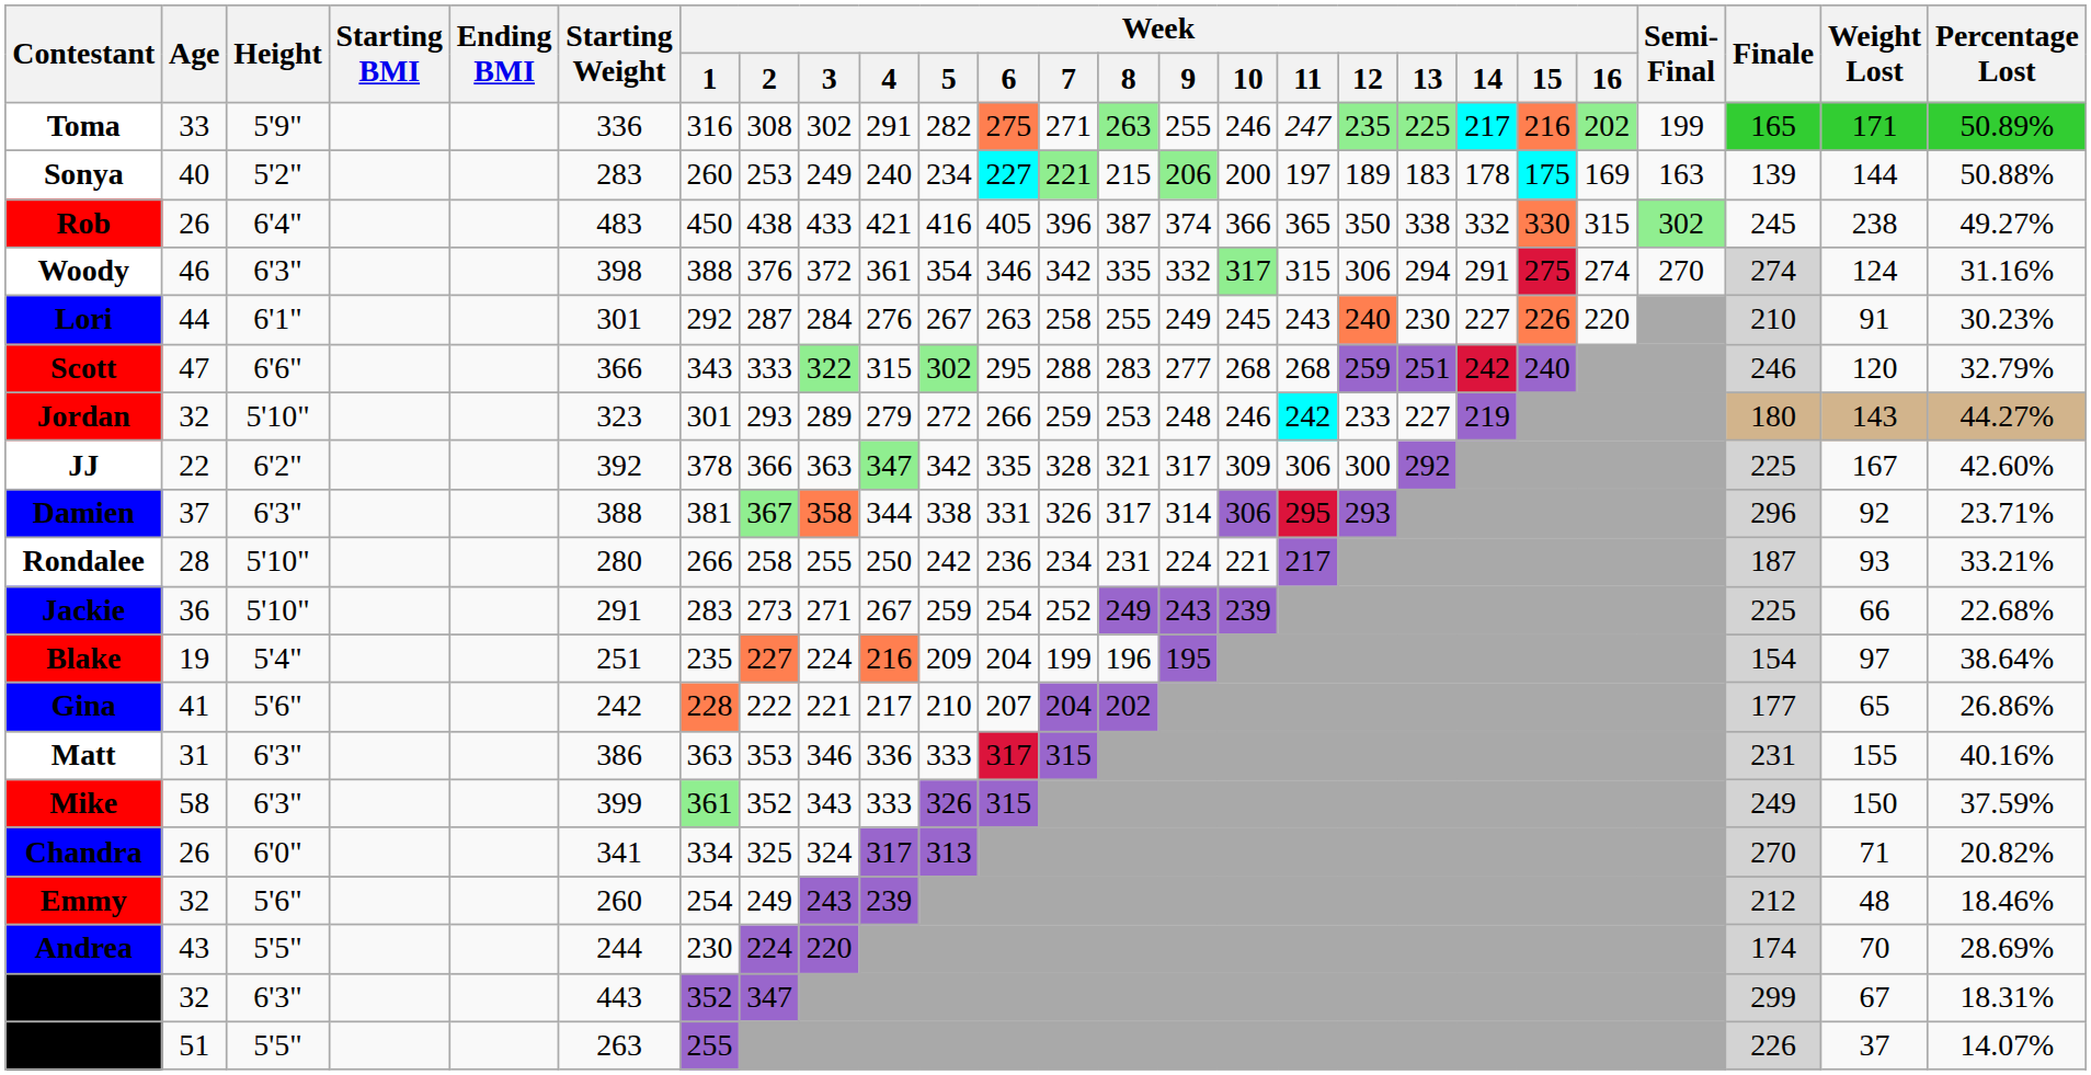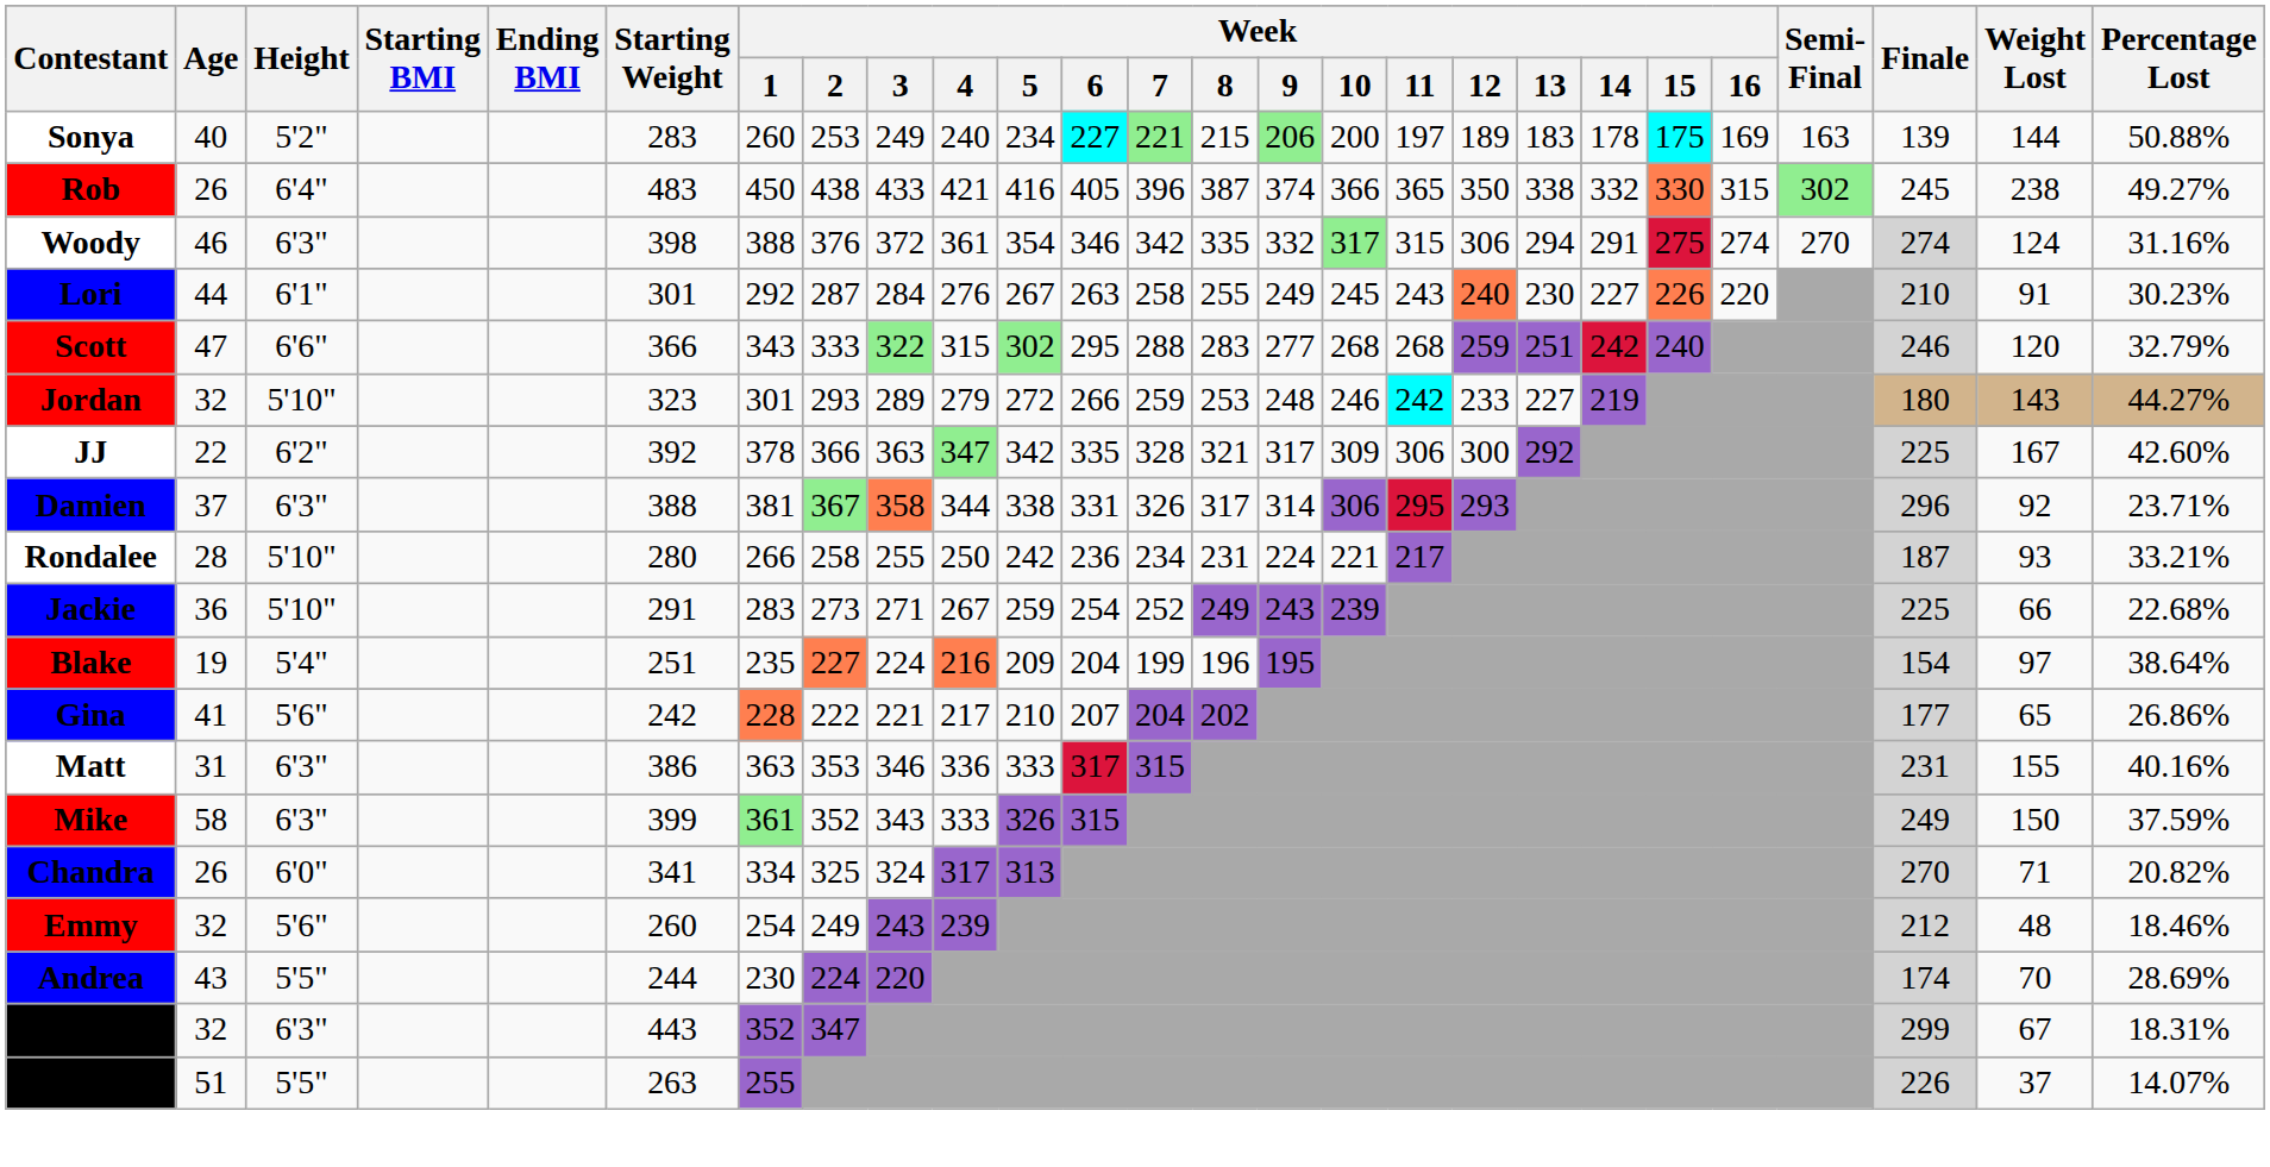 <table class="wikitable sortable"  style="text-align:center; margin:auto;">
 <tr>
 <th rowspan="2">Contestant</th>
 <th rowspan="2">Age</th>
 <th rowspan="2">Height</th>
 <th rowspan="2">Starting<br><a href='#'>BMI</a></th>
 <th rowspan="2">Ending<br><a href='#'>BMI</a></th>
 <th rowspan="2">Starting<br>Weight</th>
 <th colspan="16">Week</th>
 <th rowspan="2">Semi-<br>Final</th>
 <th rowspan="2">Finale</th>
 <th rowspan="2">Weight<br>Lost</th>
 <th rowspan="2">Percentage<br>Lost</th>
 </tr>
 <tr>
 <th>1</th>
 <th>2</th>
 <th>3</th>
 <th>4</th>
 <th>5</th>
 <th>6</th>
 <th>7</th>
 <th>8</th>
 <th>9</th>
 <th>10</th>
 <th>11</th>
 <th>12</th>
 <th>13</th>
 <th>14</th>
 <th>15</th>
 <th>16</th>
-</tr>
-<tr>
-<td style="background:white;"><span><strong>Toma</strong></span></td>
-<td>33</td>
-<td>5'9"</td>
-<td></td>
-<td></td>
-<td>336</td>
-<td>316</td>
-<td>308</td>
-<td>302</td>
-<td>291</td>
-<td>282</td>
-<td style="background:coral;">275</td>
-<td>271</td>
-<td style="background:lightgreen;">263</td>
-<td>255</td>
-<td>246</td>
-<td><em>247</em></td>
-<td style="background:lightgreen;">235</td>
-<td style="background:lightgreen;">225</td>
-<td style="background:aqua;">217</td>
-<td style="background:coral;">216</td>
-<td style="background:lightgreen;">202</td>
-<td>199</td>
-<td style="background:limegreen;">165</td>
-<td style="background:limegreen;">171</td>
-<td style="background:limegreen;">50.89%</td>
 </tr>
 <tr>
 <td style="background:white;"><span><strong>Sonya</strong></span></td>
 <td>40</td>
 <td>5'2"</td>
 <td></td>
 <td></td>
 <td>283</td>
 <td>260</td>
 <td>253</td>
 <td>249</td>
 <td>240</td>
 <td>234</td>
 <td style="background:cyan;">227</td>
 <td style="background:lightgreen;">221</td>
 <td>215</td>
 <td style="background:lightgreen;">206</td>
 <td>200</td>
 <td>197</td>
 <td>189</td>
 <td>183</td>
 <td>178</td>
 <td style="background:cyan;">175</td>
 <td>169</td>
 <td>163</td>
 <td>139</td>
 <td>144</td>
 <td>50.88%</td>
 </tr>
 <tr>
 <td style="background:red;"><span><strong>Rob</strong></span></td>
 <td>26</td>
 <td>6'4"</td>
 <td></td>
 <td></td>
 <td>483</td>
 <td>450</td>
 <td>438</td>
 <td>433</td>
 <td>421</td>
 <td>416</td>
 <td>405</td>
 <td>396</td>
 <td>387</td>
 <td>374</td>
 <td>366</td>
 <td>365</td>
 <td>350</td>
 <td>338</td>
 <td>332</td>
 <td style="background:coral;">330</td>
 <td>315</td>
 <td style="background:lightgreen;">302</td>
 <td>245</td>
 <td>238</td>
 <td>49.27%</td>
 </tr>
 <tr>
 <td style="background:white;"><span><strong>Woody</strong></span></td>
 <td>46</td>
 <td>6'3"</td>
 <td></td>
 <td></td>
 <td>398</td>
 <td>388</td>
 <td>376</td>
 <td>372</td>
 <td>361</td>
 <td>354</td>
 <td>346</td>
 <td>342</td>
 <td>335</td>
 <td>332</td>
 <td style="background:lightgreen;">317</td>
 <td>315</td>
 <td>306</td>
 <td>294</td>
 <td>291</td>
 <td style="background:crimson;">275</td>
 <td>274</td>
 <td>270</td>
 <td style="background:lightgrey;">274</td>
 <td>124</td>
 <td>31.16%</td>
 </tr>
 <tr>
 <td style="background:blue;"><span><strong>Lori</strong></span></td>
 <td>44</td>
 <td>6'1"</td>
 <td></td>
 <td></td>
 <td>301</td>
 <td>292</td>
 <td>287</td>
 <td>284</td>
 <td>276</td>
 <td>267</td>
 <td>263</td>
 <td>258</td>
 <td>255</td>
 <td>249</td>
 <td>245</td>
 <td>243</td>
 <td style="background:coral;">240</td>
 <td>230</td>
 <td>227</td>
 <td style="background:coral;">226</td>
 <td>220</td>
 <td style="background:darkgrey;" colspan="1"></td>
 <td style="background:lightgrey;">210</td>
 <td>91</td>
 <td>30.23%</td>
 </tr>
 <tr>
 <td style="background:red;"><span><strong>Scott</strong></span></td>
 <td>47</td>
 <td>6'6"</td>
 <td></td>
 <td></td>
 <td>366</td>
 <td>343</td>
 <td>333</td>
 <td style="background:lightgreen;">322</td>
 <td>315</td>
 <td style="background:lightgreen;">302</td>
 <td>295</td>
 <td>288</td>
 <td>283</td>
 <td>277</td>
 <td>268</td>
 <td>268</td>
 <td style="background:#96c;">259</td>
 <td style="background:#96c;">251</td>
 <td style="background:crimson;">242</td>
 <td style="background:#96c;">240</td>
 <td style="background:darkgrey;" colspan="2"></td>
 <td style="background:lightgrey;">246</td>
 <td>120</td>
 <td>32.79%</td>
 </tr>
 <tr>
 <td style="background:red;"><span><strong>Jordan</strong></span></td>
 <td>32</td>
 <td>5'10"</td>
 <td></td>
 <td></td>
 <td>323</td>
 <td>301</td>
 <td>293</td>
 <td>289</td>
 <td>279</td>
 <td>272</td>
 <td>266</td>
 <td>259</td>
 <td>253</td>
 <td>248</td>
 <td>246</td>
 <td style="background:cyan;">242</td>
 <td>233</td>
 <td>227</td>
 <td style="background:#96c;">219</td>
 <td style="background:darkgrey;" colspan="3"></td>
 <td style="background:tan;">180</td>
 <td style="background:tan;">143</td>
 <td style="background:tan;">44.27%</td>
 </tr>
 <tr>
 <td style="background:white;"><span><strong>JJ</strong></span></td>
 <td>22</td>
 <td>6'2"</td>
 <td></td>
 <td></td>
 <td>392</td>
 <td>378</td>
 <td>366</td>
 <td>363</td>
 <td style="background:lightgreen;">347</td>
 <td>342</td>
 <td>335</td>
 <td>328</td>
 <td>321</td>
 <td>317</td>
 <td>309</td>
 <td>306</td>
 <td>300</td>
 <td style="background:#96c;">292</td>
 <td style="background:darkgrey;" colspan="4"></td>
 <td style="background:lightgrey;">225</td>
 <td>167</td>
 <td>42.60%</td>
 </tr>
 <tr>
 <td style="background:blue;"><span><strong>Damien</strong></span></td>
 <td>37</td>
 <td>6'3"</td>
 <td></td>
 <td></td>
 <td>388</td>
 <td>381</td>
 <td style="background:lightgreen;">367</td>
 <td bgcolor="coral">358</td>
 <td>344</td>
 <td>338</td>
 <td>331</td>
 <td>326</td>
 <td>317</td>
 <td>314</td>
 <td style="background:#96c;">306</td>
 <td style="background:crimson;">295</td>
 <td style="background:#96c;">293</td>
 <td style="background:darkgrey;" colspan="5"></td>
 <td style="background:lightgrey;">296</td>
 <td>92</td>
 <td>23.71%</td>
 </tr>
 <tr>
 <td style="background:white;"><span><strong>Rondalee</strong></span></td>
 <td>28</td>
 <td>5'10"</td>
 <td></td>
 <td></td>
 <td>280</td>
 <td>266</td>
 <td>258</td>
 <td>255</td>
 <td>250</td>
 <td>242</td>
 <td>236</td>
 <td>234</td>
 <td>231</td>
 <td>224</td>
 <td>221</td>
 <td style="background:#96c;">217</td>
 <td style="background:darkgrey;" colspan="6"></td>
 <td style="background:lightgrey;">187</td>
 <td>93</td>
 <td>33.21%</td>
 </tr>
 <tr>
 <td style="background:blue;"><span><strong>Jackie</strong></span></td>
 <td>36</td>
 <td>5'10"</td>
 <td></td>
 <td></td>
 <td>291</td>
 <td>283</td>
 <td>273</td>
 <td>271</td>
 <td>267</td>
 <td>259</td>
 <td>254</td>
 <td>252</td>
 <td style="background:#96c;">249</td>
 <td style="background:#96c;">243</td>
 <td style="background:#96c;">239</td>
 <td style="background:darkgrey;" colspan="7"></td>
 <td style="background:lightgrey;">225</td>
 <td>66</td>
 <td>22.68%</td>
 </tr>
 <tr>
 <td style="background:red;"><span><strong>Blake</strong></span></td>
 <td>19</td>
 <td>5'4"</td>
 <td></td>
 <td></td>
 <td>251</td>
 <td>235</td>
 <td bgcolor="coral">227</td>
 <td>224</td>
 <td bgcolor="coral">216</td>
 <td>209</td>
 <td>204</td>
 <td>199</td>
 <td>196</td>
 <td style="background:#96c;">195</td>
 <td style="background:darkgrey;" colspan="8"></td>
 <td style="background:lightgrey;">154</td>
 <td>97</td>
 <td>38.64%</td>
 </tr>
 <tr>
 <td style="background:blue;"><span><strong>Gina</strong></span></td>
 <td>41</td>
 <td>5'6"</td>
 <td></td>
 <td></td>
 <td>242</td>
 <td bgcolor="coral">228</td>
 <td>222</td>
 <td>221</td>
 <td>217</td>
 <td>210</td>
 <td>207</td>
 <td style="background:#96c;">204</td>
 <td style="background:#96c;">202</td>
 <td style="background:darkgrey;" colspan="9"></td>
 <td style="background:lightgrey;">177</td>
 <td>65</td>
 <td>26.86%</td>
 </tr>
 <tr>
 <td style="background:white;"><span><strong>Matt</strong></span></td>
 <td>31</td>
 <td>6'3"</td>
 <td></td>
 <td></td>
 <td>386</td>
 <td>363</td>
 <td>353</td>
 <td>346</td>
 <td>336</td>
 <td>333</td>
 <td style="background:crimson;">317</td>
 <td style="background:#96c;">315</td>
 <td style="background:darkgrey;" colspan="10"></td>
 <td style="background:lightgrey;">231</td>
 <td>155</td>
 <td>40.16%</td>
 </tr>
 <tr>
 <td style="background:red;"><span><strong>Mike</strong></span></td>
 <td>58</td>
 <td>6'3"</td>
 <td></td>
 <td></td>
 <td>399</td>
 <td style="background:lightgreen;">361</td>
 <td>352</td>
 <td>343</td>
 <td>333</td>
 <td style="background:#96c;">326</td>
 <td style="background:#96c;">315</td>
 <td style="background:darkgrey;" colspan="11"></td>
 <td style="background:lightgrey;">249</td>
 <td>150</td>
 <td>37.59%</td>
 </tr>
 <tr>
 <td style="background:blue;"><span><strong>Chandra</strong></span></td>
 <td>26</td>
 <td>6'0"</td>
 <td></td>
 <td></td>
 <td>341</td>
 <td>334</td>
 <td>325</td>
 <td>324</td>
 <td style="background:#96c;">317</td>
 <td style="background:#96c;">313</td>
 <td style="background:darkgrey;" colspan="12"></td>
 <td style="background:lightgrey;">270</td>
 <td>71</td>
 <td>20.82%</td>
 </tr>
 <tr>
 <td style="background:red;"><span><strong>Emmy</strong></span></td>
 <td>32</td>
 <td>5'6"</td>
 <td></td>
 <td></td>
 <td>260</td>
 <td>254</td>
 <td>249</td>
 <td style="background:#96c;">243</td>
 <td style="background:#96c;">239</td>
 <td style="background:darkgrey;" colspan="13"></td>
 <td style="background:lightgrey;">212</td>
 <td>48</td>
 <td>18.46%</td>
 </tr>
 <tr>
 <td style="background:blue;"><span><strong>Andrea</strong></span></td>
 <td>43</td>
 <td>5'5"</td>
 <td></td>
 <td></td>
 <td>244</td>
 <td>230</td>
 <td style="background:#96c;">224</td>
 <td style="background:#96c;">220</td>
 <td style="background:darkgrey;" colspan="14"></td>
 <td style="background:lightgrey;">174</td>
 <td>70</td>
 <td>28.69%</td>
 </tr>
 <tr>
 <td style="background:black;"><span><strong>Vanessa</strong></span></td>
 <td>32</td>
 <td>6'3"</td>
 <td></td>
 <td></td>
 <td>443</td>
 <td style="background:#96c;">352</td>
 <td style="background:#96c;">347</td>
 <td style="background:darkgrey;" colspan="15"></td>
 <td style="background:lightgrey;">299</td>
 <td>67</td>
 <td>18.31%</td>
 </tr>
 <tr>
 <td style="background:black;"><span><strong>Zina</strong></span></td>
 <td>51</td>
 <td>5'5"</td>
 <td></td>
 <td></td>
 <td>263</td>
 <td style="background:#96c;">255</td>
 <td style="background:darkgrey;" colspan="16"></td>
 <td style="background:lightgrey;">226</td>
 <td>37</td>
 <td>14.07%</td>
 </tr>
 </table>
